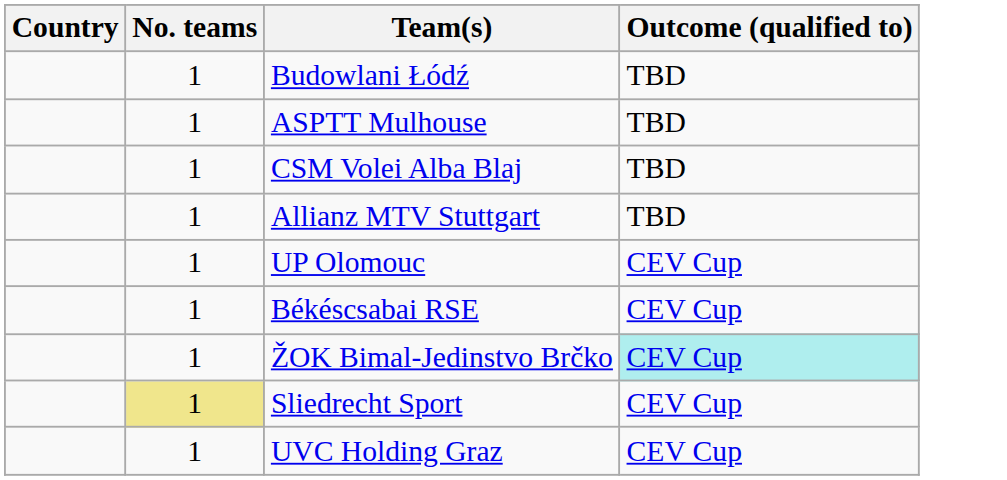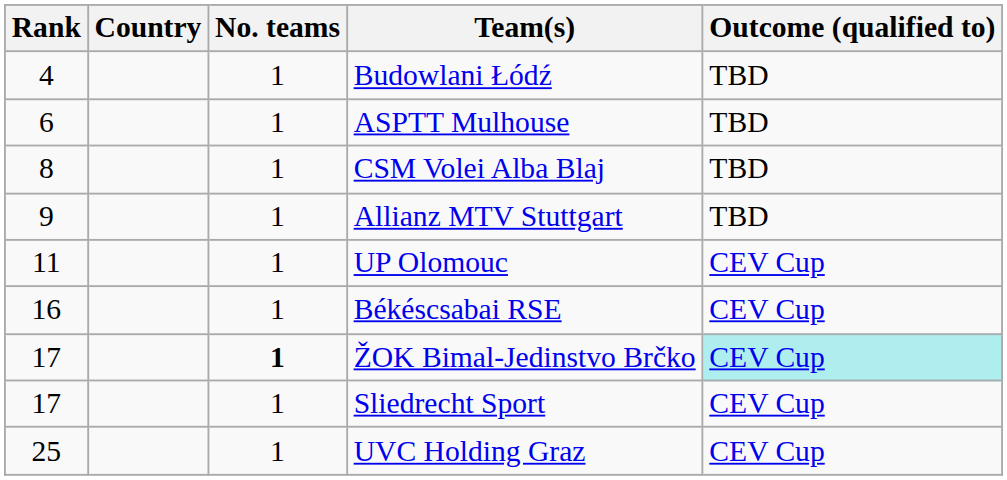 <table class="wikitable" style="text-align:left">
 <tr>
+<th>Rank</th>
 <th>Country</th>
 <th>No. teams</th>
 <th>Team(s)</th>
 <th>Outcome (qualified to)</th>
 </tr>
 <tr>
+<td align="center">4</td>
 <td></td>
 <td align="center">1</td>
 <td><a href='#'>Budowlani Łódź</a></td>
 <td>TBD</td>
 </tr>
 <tr>
+<td align="center">6</td>
 <td></td>
 <td align="center">1</td>
 <td><a href='#'>ASPTT Mulhouse</a></td>
 <td>TBD</td>
 </tr>
 <tr>
+<td align="center">8</td>
 <td></td>
 <td align="center">1</td>
 <td><a href='#'>CSM Volei Alba Blaj</a></td>
 <td>TBD</td>
 </tr>
 <tr>
+<td align="center">9</td>
 <td></td>
 <td align="center">1</td>
 <td><a href='#'>Allianz MTV Stuttgart</a></td>
 <td>TBD</td>
 </tr>
 <tr>
+<td align="center">11</td>
 <td></td>
 <td align="center">1</td>
 <td><a href='#'>UP Olomouc</a></td>
 <td><a href='#'>CEV Cup</a></td>
 </tr>
 <tr>
+<td align="center">16</td>
 <td></td>
 <td align="center">1</td>
 <td><a href='#'>Békéscsabai RSE</a></td>
 <td><a href='#'>CEV Cup</a></td>
 </tr>
 <tr>
+<td align="center">17</td>
 <td></td>
-<td align="center">1</td>
+<td align="center"><strong>1</strong></td>
 <td><a href='#'>ŽOK Bimal-Jedinstvo Brčko</a></td>
 <td style="background: paleturquoise;"><a href='#'>CEV Cup</a></td>
 </tr>
 <tr>
+<td align="center">17</td>
 <td></td>
-<td align="center" style="background: khaki;">1</td>
+<td align="center">1</td>
 <td><a href='#'>Sliedrecht Sport</a></td>
 <td><a href='#'>CEV Cup</a></td>
 </tr>
 <tr>
+<td align="center">25</td>
 <td></td>
 <td align="center">1</td>
 <td><a href='#'>UVC Holding Graz</a></td>
 <td><a href='#'>CEV Cup</a></td>
 </tr>
 </table>
